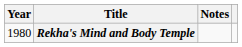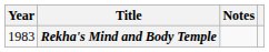 <table class="wikitable sortable plainrowheaders">
 <tr style="background:#ccc; text-align:center;">
 <th scope="col">Year</th>
 <th scope="col">Title</th>
 <th scope="col" class="unsortable">Notes</th>
 <th scope="col" class="unsortable"></th>
 </tr>
 <tr>
-<td>1980</td>
+<td>1983</td>
 <th scope="row"><em>Rekha's Mind and Body Temple</em></th>
 <td></td>
 <td style="text-align: center;"></td>
 </tr>
 </table>
